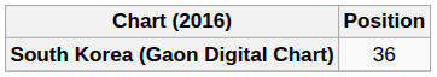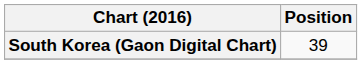 <table class="wikitable plainrowheaders" style="text-align:center">
 <tr>
 <th scope="col">Chart (2016)</th>
 <th scope="col">Position</th>
 </tr>
 <tr>
 <th scope="row">South Korea (Gaon Digital Chart)</th>
-<td>36</td>
+<td>39</td>
 </tr>
 <tr>
 </tr>
 </table>
